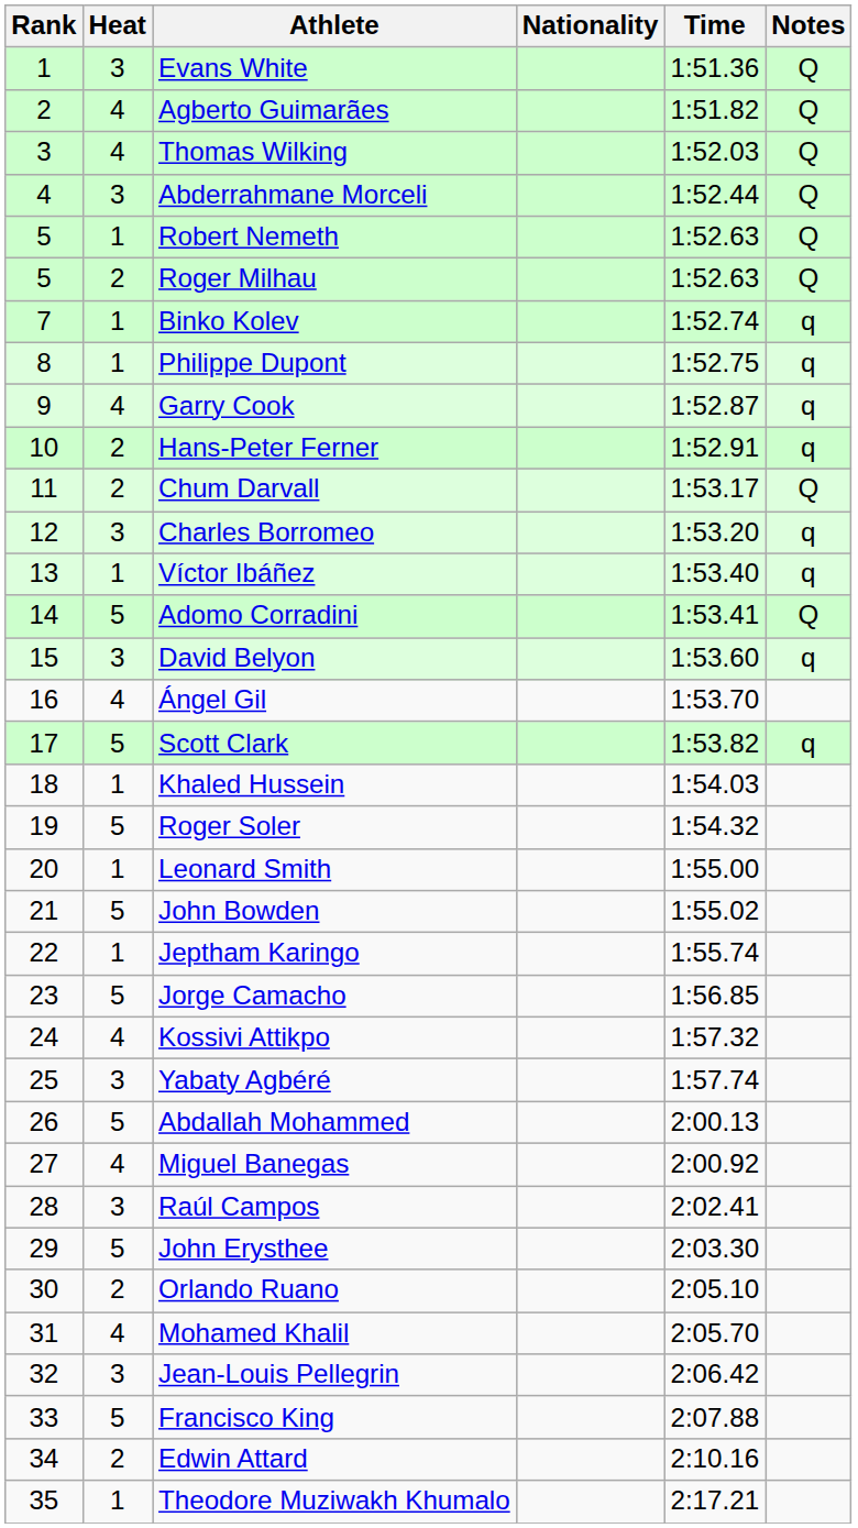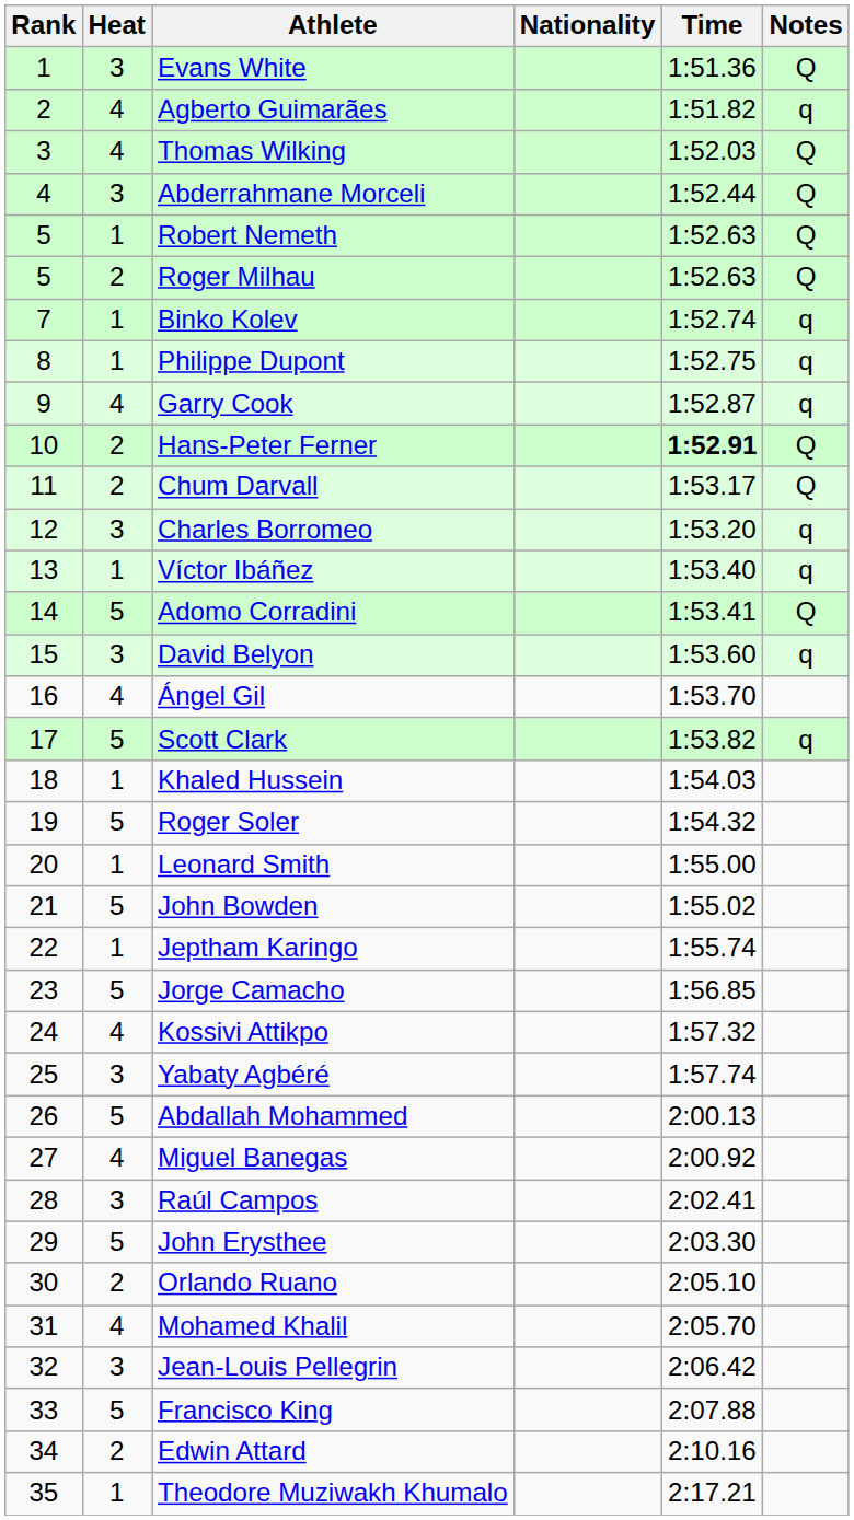 <table class="wikitable sortable" style="text-align:center">
 <tr>
 <th>Rank</th>
 <th>Heat</th>
 <th>Athlete</th>
 <th>Nationality</th>
 <th>Time</th>
 <th>Notes</th>
 </tr>
 <tr bgcolor=ccffcc>
 <td>1</td>
 <td>3</td>
 <td align=left><a href='#'>Evans White</a></td>
 <td align=left></td>
 <td>1:51.36</td>
 <td>Q</td>
 </tr>
 <tr bgcolor=ccffcc>
 <td>2</td>
 <td>4</td>
 <td align=left><a href='#'>Agberto Guimarães</a></td>
 <td align=left></td>
 <td>1:51.82</td>
-<td>Q</td>
+<td>q</td>
 </tr>
 <tr bgcolor=ccffcc>
 <td>3</td>
 <td>4</td>
 <td align=left><a href='#'>Thomas Wilking</a></td>
 <td align=left></td>
 <td>1:52.03</td>
 <td>Q</td>
 </tr>
 <tr bgcolor=ccffcc>
 <td>4</td>
 <td>3</td>
 <td align=left><a href='#'>Abderrahmane Morceli</a></td>
 <td align=left></td>
 <td>1:52.44</td>
 <td>Q</td>
 </tr>
 <tr bgcolor=ccffcc>
 <td>5</td>
 <td>1</td>
 <td align=left><a href='#'>Robert Nemeth</a></td>
 <td align=left></td>
 <td>1:52.63</td>
 <td>Q</td>
 </tr>
 <tr bgcolor=ccffcc>
 <td>5</td>
 <td>2</td>
 <td align=left><a href='#'>Roger Milhau</a></td>
 <td align=left></td>
 <td>1:52.63</td>
 <td>Q</td>
 </tr>
 <tr bgcolor=ccffcc>
 <td>7</td>
 <td>1</td>
 <td align=left><a href='#'>Binko Kolev</a></td>
 <td align=left></td>
 <td>1:52.74</td>
 <td>q</td>
 </tr>
 <tr bgcolor=ddffdd>
 <td>8</td>
 <td>1</td>
 <td align=left><a href='#'>Philippe Dupont</a></td>
 <td align=left></td>
 <td>1:52.75</td>
 <td>q</td>
 </tr>
 <tr bgcolor=ddffdd>
 <td>9</td>
 <td>4</td>
 <td align=left><a href='#'>Garry Cook</a></td>
 <td align=left></td>
 <td>1:52.87</td>
 <td>q</td>
 </tr>
 <tr bgcolor=ccffcc>
 <td>10</td>
 <td>2</td>
 <td align=left><a href='#'>Hans-Peter Ferner</a></td>
 <td align=left></td>
-<td>1:52.91</td>
-<td>q</td>
+<td><strong>1:52.91</strong></td>
+<td>Q</td>
 </tr>
 <tr bgcolor=ddffdd>
 <td>11</td>
 <td>2</td>
 <td align=left><a href='#'>Chum Darvall</a></td>
 <td align=left></td>
 <td>1:53.17</td>
 <td>Q</td>
 </tr>
 <tr bgcolor=ddffdd>
 <td>12</td>
 <td>3</td>
 <td align=left><a href='#'>Charles Borromeo</a></td>
 <td align=left></td>
 <td>1:53.20</td>
 <td>q</td>
 </tr>
 <tr bgcolor=ddffdd>
 <td>13</td>
 <td>1</td>
 <td align=left><a href='#'>Víctor Ibáñez</a></td>
 <td align=left></td>
 <td>1:53.40</td>
 <td>q</td>
 </tr>
 <tr bgcolor=ccffcc>
 <td>14</td>
 <td>5</td>
 <td align=left><a href='#'>Adomo Corradini</a></td>
 <td align=left></td>
 <td>1:53.41</td>
 <td>Q</td>
 </tr>
 <tr bgcolor=ddffdd>
 <td>15</td>
 <td>3</td>
 <td align=left><a href='#'>David Belyon</a></td>
 <td align=left></td>
 <td>1:53.60</td>
 <td>q</td>
 </tr>
 <tr>
 <td>16</td>
 <td>4</td>
 <td align=left><a href='#'>Ángel Gil</a></td>
 <td align=left></td>
 <td>1:53.70</td>
 <td></td>
 </tr>
 <tr bgcolor=ccffcc>
 <td>17</td>
 <td>5</td>
 <td align=left><a href='#'>Scott Clark</a></td>
 <td align=left></td>
 <td>1:53.82</td>
 <td>q</td>
 </tr>
 <tr>
 <td>18</td>
 <td>1</td>
 <td align=left><a href='#'>Khaled Hussein</a></td>
 <td align=left></td>
 <td>1:54.03</td>
 <td></td>
 </tr>
 <tr>
 <td>19</td>
 <td>5</td>
 <td align=left><a href='#'>Roger Soler</a></td>
 <td align=left></td>
 <td>1:54.32</td>
 <td></td>
 </tr>
 <tr>
 <td>20</td>
 <td>1</td>
 <td align=left><a href='#'>Leonard Smith</a></td>
 <td align=left></td>
 <td>1:55.00</td>
 <td></td>
 </tr>
 <tr>
 <td>21</td>
 <td>5</td>
 <td align=left><a href='#'>John Bowden</a></td>
 <td align=left></td>
 <td>1:55.02</td>
 <td></td>
 </tr>
 <tr>
 <td>22</td>
 <td>1</td>
 <td align=left><a href='#'>Jeptham Karingo</a></td>
 <td align=left></td>
 <td>1:55.74</td>
 <td></td>
 </tr>
 <tr>
 <td>23</td>
 <td>5</td>
 <td align=left><a href='#'>Jorge Camacho</a></td>
 <td align=left></td>
 <td>1:56.85</td>
 <td></td>
 </tr>
 <tr>
 <td>24</td>
 <td>4</td>
 <td align=left><a href='#'>Kossivi Attikpo</a></td>
 <td align=left></td>
 <td>1:57.32</td>
 <td></td>
 </tr>
 <tr>
 <td>25</td>
 <td>3</td>
 <td align=left><a href='#'>Yabaty Agbéré</a></td>
 <td align=left></td>
 <td>1:57.74</td>
 <td></td>
 </tr>
 <tr>
 <td>26</td>
 <td>5</td>
 <td align=left><a href='#'>Abdallah Mohammed</a></td>
 <td align=left></td>
 <td>2:00.13</td>
 <td></td>
 </tr>
 <tr>
 <td>27</td>
 <td>4</td>
 <td align=left><a href='#'>Miguel Banegas</a></td>
 <td align=left></td>
 <td>2:00.92</td>
 <td></td>
 </tr>
 <tr>
 <td>28</td>
 <td>3</td>
 <td align=left><a href='#'>Raúl Campos</a></td>
 <td align=left></td>
 <td>2:02.41</td>
 <td></td>
 </tr>
 <tr>
 <td>29</td>
 <td>5</td>
 <td align=left><a href='#'>John Erysthee</a></td>
 <td align=left></td>
 <td>2:03.30</td>
 <td></td>
 </tr>
 <tr>
 <td>30</td>
 <td>2</td>
 <td align=left><a href='#'>Orlando Ruano</a></td>
 <td align=left></td>
 <td>2:05.10</td>
 <td></td>
 </tr>
 <tr>
 <td>31</td>
 <td>4</td>
 <td align=left><a href='#'>Mohamed Khalil</a></td>
 <td align=left></td>
 <td>2:05.70</td>
 <td></td>
 </tr>
 <tr>
 <td>32</td>
 <td>3</td>
 <td align=left><a href='#'>Jean-Louis Pellegrin</a></td>
 <td align=left></td>
 <td>2:06.42</td>
 <td></td>
 </tr>
 <tr>
 <td>33</td>
 <td>5</td>
 <td align=left><a href='#'>Francisco King</a></td>
 <td align=left></td>
 <td>2:07.88</td>
 <td></td>
 </tr>
 <tr>
 <td>34</td>
 <td>2</td>
 <td align=left><a href='#'>Edwin Attard</a></td>
 <td align=left></td>
 <td>2:10.16</td>
 <td></td>
 </tr>
 <tr>
 <td>35</td>
 <td>1</td>
 <td align=left><a href='#'>Theodore Muziwakh Khumalo</a></td>
 <td align=left></td>
 <td>2:17.21</td>
 <td></td>
 </tr>
 </table>
